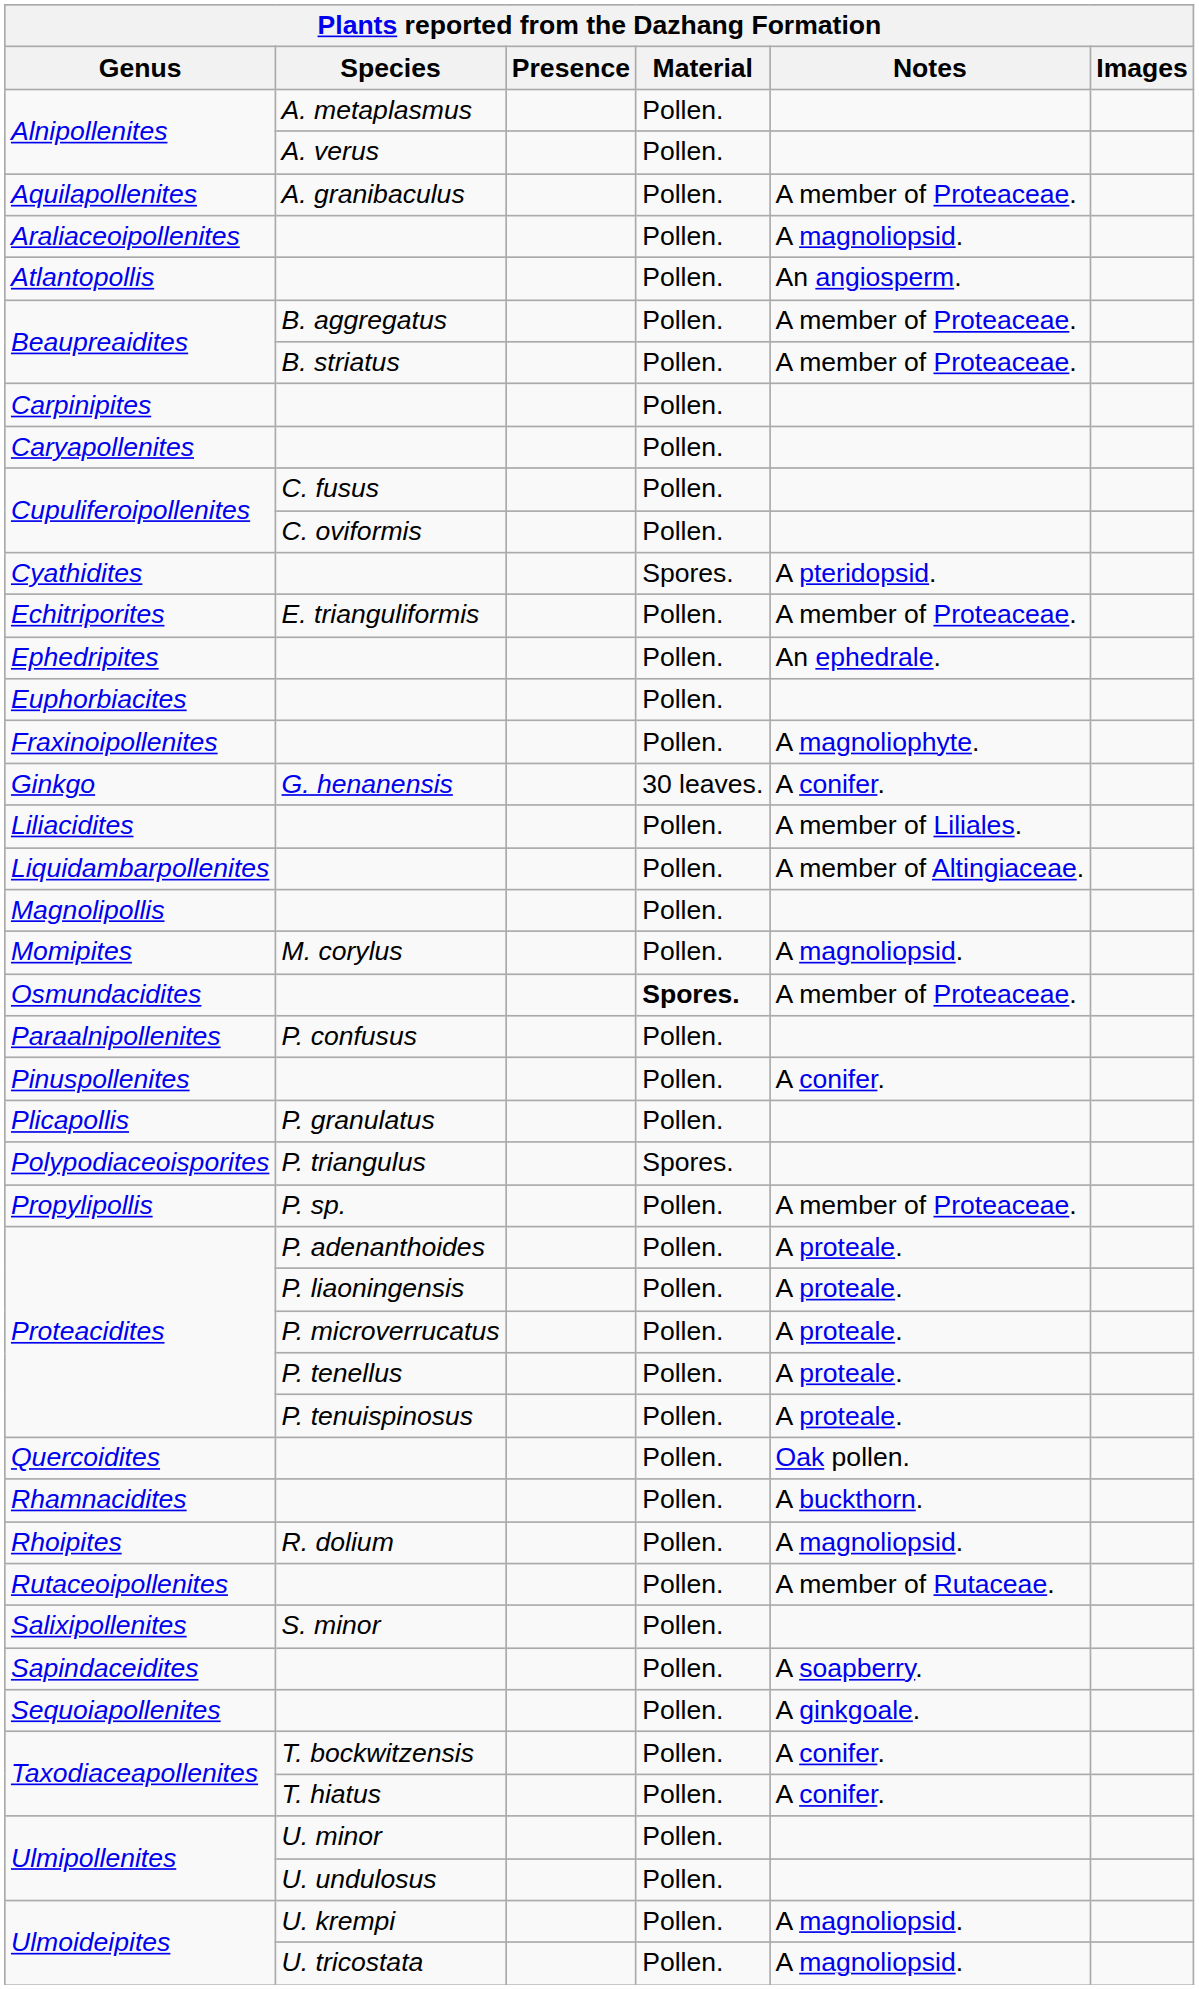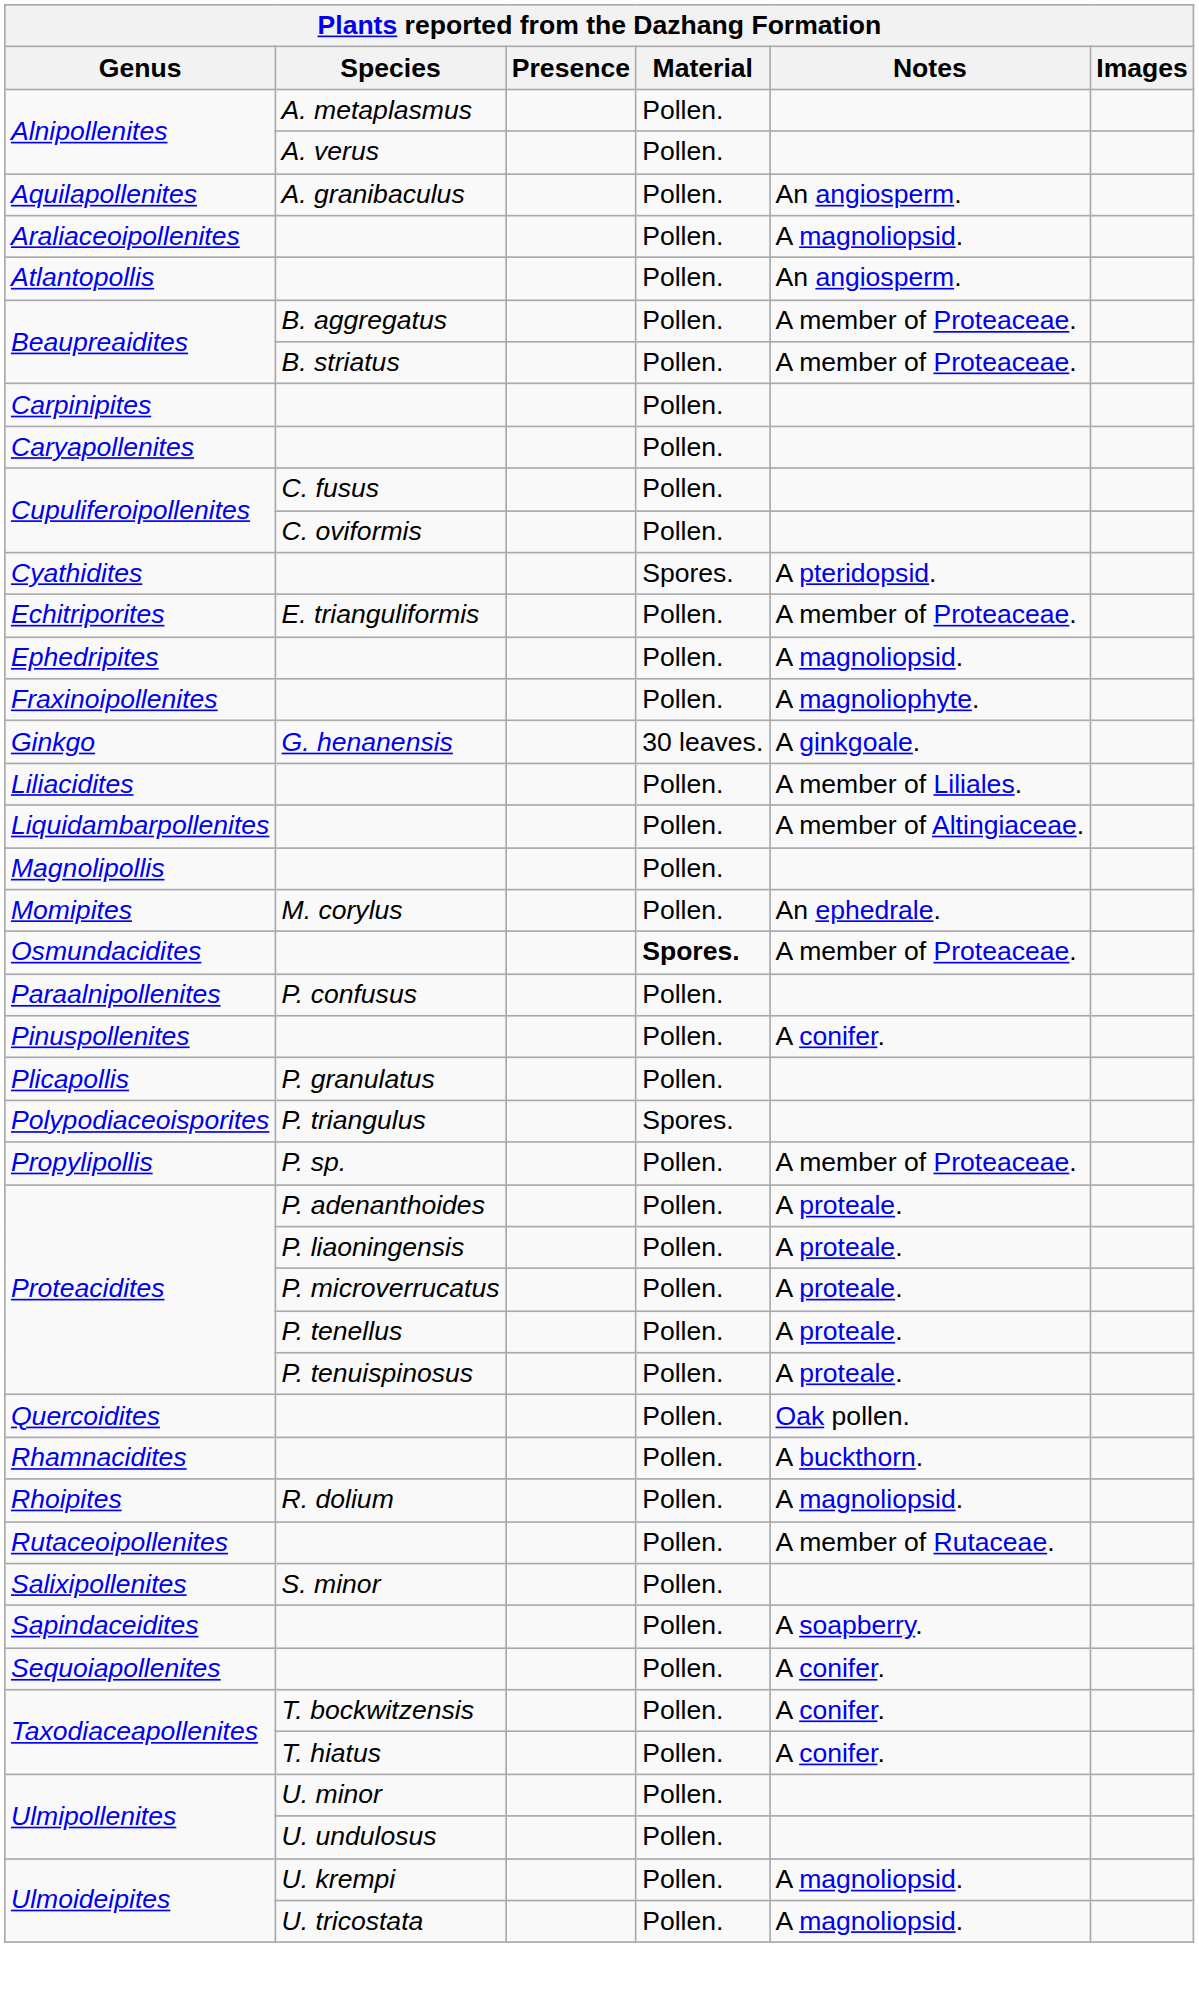 <table class="wikitable" align="center">
 <tr>
 <th colspan="6" align="center"><strong><a href='#'>Plants</a> reported from the Dazhang Formation</strong></th>
 </tr>
 <tr>
 <th>Genus</th>
 <th>Species</th>
 <th>Presence</th>
 <th><strong>Material</strong></th>
 <th>Notes</th>
 <th>Images</th>
 </tr>
 <tr>
 <td rowspan="2"><em><a href='#'>Alnipollenites</a></em></td>
 <td><em>A. metaplasmus</em></td>
 <td></td>
 <td>Pollen.</td>
 <td></td>
 <td></td>
 </tr>
 <tr>
 <td><em>A. verus</em></td>
 <td></td>
 <td>Pollen.</td>
 <td></td>
 <td></td>
 </tr>
 <tr>
 <td><em><a href='#'>Aquilapollenites</a></em></td>
 <td><em>A. granibaculus</em></td>
 <td></td>
 <td>Pollen.</td>
-<td>A member of <a href='#'>Proteaceae</a>.</td>
+<td>An <a href='#'>angiosperm</a>.</td>
 <td></td>
 </tr>
 <tr>
 <td><em><a href='#'>Araliaceoipollenites</a></em></td>
 <td></td>
 <td></td>
 <td>Pollen.</td>
 <td>A <a href='#'>magnoliopsid</a>.</td>
 <td></td>
 </tr>
 <tr>
 <td><em><a href='#'>Atlantopollis</a></em></td>
 <td></td>
 <td></td>
 <td>Pollen.</td>
 <td>An <a href='#'>angiosperm</a>.</td>
 <td></td>
 </tr>
 <tr>
 <td rowspan="2"><em><a href='#'>Beaupreaidites</a></em></td>
 <td><em>B. aggregatus</em></td>
 <td></td>
 <td>Pollen.</td>
 <td>A member of <a href='#'>Proteaceae</a>.</td>
 <td></td>
 </tr>
 <tr>
 <td><em>B. striatus</em></td>
 <td></td>
 <td>Pollen.</td>
 <td>A member of <a href='#'>Proteaceae</a>.</td>
 <td></td>
 </tr>
 <tr>
 <td><em><a href='#'>Carpinipites</a></em></td>
 <td></td>
 <td></td>
 <td>Pollen.</td>
 <td></td>
 <td></td>
 </tr>
 <tr>
 <td><em><a href='#'>Caryapollenites</a></em></td>
 <td></td>
 <td></td>
 <td>Pollen.</td>
 <td></td>
 <td></td>
 </tr>
 <tr>
 <td rowspan="2"><em><a href='#'>Cupuliferoipollenites</a></em></td>
 <td><em>C. fusus</em></td>
 <td></td>
 <td>Pollen.</td>
 <td></td>
 <td></td>
 </tr>
 <tr>
 <td><em>C. oviformis</em></td>
 <td></td>
 <td>Pollen.</td>
 <td></td>
 <td></td>
 </tr>
 <tr>
 <td><em><a href='#'>Cyathidites</a></em></td>
 <td></td>
 <td></td>
 <td>Spores.</td>
 <td>A <a href='#'>pteridopsid</a>.</td>
 <td></td>
 </tr>
 <tr>
 <td><em><a href='#'>Echitriporites</a></em></td>
 <td><em>E. trianguliformis</em></td>
 <td></td>
 <td>Pollen.</td>
 <td>A member of <a href='#'>Proteaceae</a>.</td>
 <td></td>
 </tr>
 <tr>
 <td><em><a href='#'>Ephedripites</a></em></td>
 <td></td>
 <td></td>
 <td>Pollen.</td>
-<td>An <a href='#'>ephedrale</a>.</td>
-<td></td>
-</tr>
-<tr>
-<td><em><a href='#'>Euphorbiacites</a></em></td>
-<td></td>
-<td></td>
-<td>Pollen.</td>
-<td></td>
+<td>A <a href='#'>magnoliopsid</a>.</td>
 <td></td>
 </tr>
 <tr>
 <td><em><a href='#'>Fraxinoipollenites</a></em></td>
 <td></td>
 <td></td>
 <td>Pollen.</td>
 <td>A <a href='#'>magnoliophyte</a>.</td>
 <td></td>
 </tr>
 <tr>
 <td><em><a href='#'>Ginkgo</a></em></td>
 <td><em><a href='#'>G. henanensis</a></em></td>
 <td></td>
 <td>30 leaves.</td>
-<td>A <a href='#'>conifer</a>.</td>
+<td>A <a href='#'>ginkgoale</a>.</td>
 <td></td>
 </tr>
 <tr>
 <td><em><a href='#'>Liliacidites</a></em></td>
 <td></td>
 <td></td>
 <td>Pollen.</td>
 <td>A member of <a href='#'>Liliales</a>.</td>
 <td></td>
 </tr>
 <tr>
 <td><em><a href='#'>Liquidambarpollenites</a></em></td>
 <td></td>
 <td></td>
 <td>Pollen.</td>
 <td>A member of <a href='#'>Altingiaceae</a>.</td>
 <td></td>
 </tr>
 <tr>
 <td><em><a href='#'>Magnolipollis</a></em></td>
 <td></td>
 <td></td>
 <td>Pollen.</td>
 <td></td>
 <td></td>
 </tr>
 <tr>
 <td><em><a href='#'>Momipites</a></em></td>
 <td><em>M. corylus</em></td>
 <td></td>
 <td>Pollen.</td>
-<td>A <a href='#'>magnoliopsid</a>.</td>
+<td>An <a href='#'>ephedrale</a>.</td>
 <td></td>
 </tr>
 <tr>
 <td><em><a href='#'>Osmundacidites</a></em></td>
 <td></td>
 <td></td>
 <td><strong>Spores.</strong></td>
 <td>A member of <a href='#'>Proteaceae</a>.</td>
 <td></td>
 </tr>
 <tr>
 <td><em><a href='#'>Paraalnipollenites</a></em></td>
 <td><em>P. confusus</em></td>
 <td></td>
 <td>Pollen.</td>
 <td></td>
 <td></td>
 </tr>
 <tr>
 <td><em><a href='#'>Pinuspollenites</a></em></td>
 <td></td>
 <td></td>
 <td>Pollen.</td>
 <td>A <a href='#'>conifer</a>.</td>
 <td></td>
 </tr>
 <tr>
 <td><em><a href='#'>Plicapollis</a></em></td>
 <td><em>P. granulatus</em></td>
 <td></td>
 <td>Pollen.</td>
 <td></td>
 <td></td>
 </tr>
 <tr>
 <td><em><a href='#'>Polypodiaceoisporites</a></em></td>
 <td><em>P. triangulus</em></td>
 <td></td>
 <td>Spores.</td>
 <td></td>
 <td></td>
 </tr>
 <tr>
 <td><em><a href='#'>Propylipollis</a></em></td>
 <td><em>P. sp.</em></td>
 <td></td>
 <td>Pollen.</td>
 <td>A member of <a href='#'>Proteaceae</a>.</td>
 <td></td>
 </tr>
 <tr>
 <td rowspan="5"><em><a href='#'>Proteacidites</a></em></td>
 <td><em>P. adenanthoides</em></td>
 <td></td>
 <td>Pollen.</td>
 <td>A <a href='#'>proteale</a>.</td>
 <td></td>
 </tr>
 <tr>
 <td><em>P. liaoningensis</em></td>
 <td></td>
 <td>Pollen.</td>
 <td>A <a href='#'>proteale</a>.</td>
 <td></td>
 </tr>
 <tr>
 <td><em>P. microverrucatus</em></td>
 <td></td>
 <td>Pollen.</td>
 <td>A <a href='#'>proteale</a>.</td>
 <td></td>
 </tr>
 <tr>
 <td><em>P. tenellus</em></td>
 <td></td>
 <td>Pollen.</td>
 <td>A <a href='#'>proteale</a>.</td>
 <td></td>
 </tr>
 <tr>
 <td><em>P. tenuispinosus</em></td>
 <td></td>
 <td>Pollen.</td>
 <td>A <a href='#'>proteale</a>.</td>
 <td></td>
 </tr>
 <tr>
 <td><em><a href='#'>Quercoidites</a></em></td>
 <td></td>
 <td></td>
 <td>Pollen.</td>
 <td><a href='#'>Oak</a> pollen.</td>
 <td></td>
 </tr>
 <tr>
 <td><em><a href='#'>Rhamnacidites</a></em></td>
 <td></td>
 <td></td>
 <td>Pollen.</td>
 <td>A <a href='#'>buckthorn</a>.</td>
 <td></td>
 </tr>
 <tr>
 <td><em><a href='#'>Rhoipites</a></em></td>
 <td><em>R. dolium</em></td>
 <td></td>
 <td>Pollen.</td>
 <td>A <a href='#'>magnoliopsid</a>.</td>
 <td></td>
 </tr>
 <tr>
 <td><em><a href='#'>Rutaceoipollenites</a></em></td>
 <td></td>
 <td></td>
 <td>Pollen.</td>
 <td>A member of <a href='#'>Rutaceae</a>.</td>
 <td></td>
 </tr>
 <tr>
 <td><em><a href='#'>Salixipollenites</a></em></td>
 <td><em>S. minor</em></td>
 <td></td>
 <td>Pollen.</td>
 <td></td>
 <td></td>
 </tr>
 <tr>
 <td><em><a href='#'>Sapindaceidites</a></em></td>
 <td></td>
 <td></td>
 <td>Pollen.</td>
 <td>A <a href='#'>soapberry</a>.</td>
 <td></td>
 </tr>
 <tr>
 <td><em><a href='#'>Sequoiapollenites</a></em></td>
 <td></td>
 <td></td>
 <td>Pollen.</td>
-<td>A <a href='#'>ginkgoale</a>.</td>
+<td>A <a href='#'>conifer</a>.</td>
 <td></td>
 </tr>
 <tr>
 <td rowspan="2"><em><a href='#'>Taxodiaceapollenites</a></em></td>
 <td><em>T. bockwitzensis</em></td>
 <td></td>
 <td>Pollen.</td>
 <td>A <a href='#'>conifer</a>.</td>
 <td></td>
 </tr>
 <tr>
 <td><em>T. hiatus</em></td>
 <td></td>
 <td>Pollen.</td>
 <td>A <a href='#'>conifer</a>.</td>
 <td></td>
 </tr>
 <tr>
 <td rowspan="2"><em><a href='#'>Ulmipollenites</a></em></td>
 <td><em>U. minor</em></td>
 <td></td>
 <td>Pollen.</td>
 <td></td>
 <td></td>
 </tr>
 <tr>
 <td><em>U. undulosus</em></td>
 <td></td>
 <td>Pollen.</td>
 <td></td>
 <td></td>
 </tr>
 <tr>
 <td rowspan="2"><em><a href='#'>Ulmoideipites</a></em></td>
 <td><em>U. krempi</em></td>
 <td></td>
 <td>Pollen.</td>
 <td>A <a href='#'>magnoliopsid</a>.</td>
 <td></td>
 </tr>
 <tr>
 <td><em>U. tricostata</em></td>
 <td></td>
 <td>Pollen.</td>
 <td>A <a href='#'>magnoliopsid</a>.</td>
 <td></td>
 </tr>
 </table>
